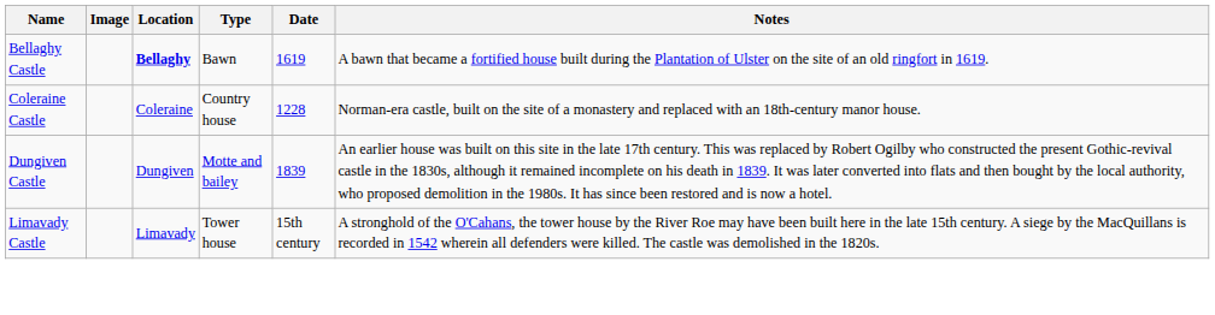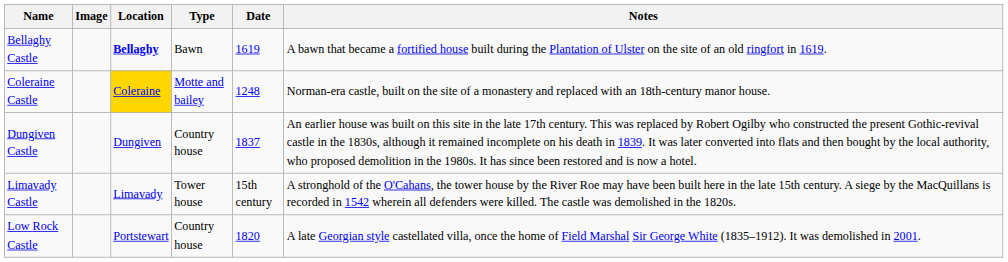 <table class="wikitable sortable" style="font-size:95%;border:0px;text-align:left;line-height:150%;">
 <tr>
 <th>Name</th>
 <th>Image</th>
 <th>Location</th>
 <th>Type</th>
 <th>Date</th>
 <th class="unsortable">Notes</th>
 </tr>
 <tr>
 <td><a href='#'>Bellaghy Castle</a></td>
 <td></td>
 <td><strong><a href='#'>Bellaghy</a> </strong></td>
 <td>Bawn</td>
 <td><a href='#'>1619</a></td>
 <td>A bawn that became a <a href='#'>fortified house</a> built during the <a href='#'>Plantation of Ulster</a> on the site of an old <a href='#'>ringfort</a> in <a href='#'>1619</a>.</td>
 </tr>
 <tr>
 <td><a href='#'>Coleraine Castle</a></td>
 <td></td>
-<td><a href='#'>Coleraine</a> </td>
-<td>Country house</td>
-<td><a href='#'>1228</a></td>
+<td style="background: gold;"><a href='#'>Coleraine</a> </td>
+<td><a href='#'>Motte and bailey</a></td>
+<td><a href='#'>1248</a></td>
 <td>Norman-era castle, built on the site of a monastery and replaced with an 18th-century manor house.</td>
 </tr>
 <tr>
 <td><a href='#'>Dungiven Castle</a></td>
 <td></td>
 <td><a href='#'>Dungiven</a> </td>
-<td><a href='#'>Motte and bailey</a></td>
-<td><a href='#'>1839</a></td>
+<td>Country house</td>
+<td><a href='#'>1837</a></td>
 <td>An earlier house was built on this site in the late 17th century. This was replaced by Robert Ogilby who constructed the present Gothic-revival castle in the 1830s, although it remained incomplete on his death in <a href='#'>1839</a>. It was later converted into flats and then bought by the local authority, who proposed demolition in the 1980s. It has since been restored and is now a hotel.</td>
 </tr>
 <tr>
 <td><a href='#'>Limavady Castle</a></td>
 <td></td>
 <td><a href='#'>Limavady</a> </td>
 <td>Tower house</td>
 <td>15th century</td>
 <td>A stronghold of the <a href='#'>O'Cahans</a>, the tower house by the River Roe may have been built here in the late 15th century. A siege by the MacQuillans is recorded in <a href='#'>1542</a> wherein all defenders were killed. The castle was demolished in the 1820s.</td>
 </tr>
+<tr>
+<td><a href='#'>Low Rock Castle</a></td>
+<td></td>
+<td><a href='#'>Portstewart</a> </td>
+<td>Country house</td>
+<td><a href='#'>1820</a></td>
+<td>A late <a href='#'>Georgian style</a> castellated villa, once the home of <a href='#'>Field Marshal</a> <a href='#'>Sir George White</a> (1835–1912). It was demolished in <a href='#'>2001</a>.</td>
+</tr>
 </table>
